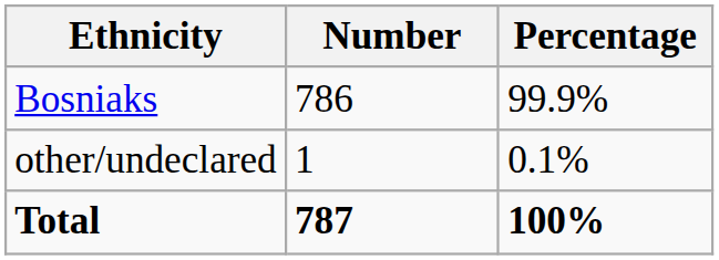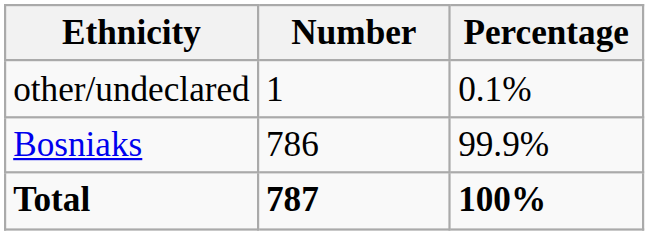 <table class="wikitable">
 <tr>
 <th width="100px">Ethnicity</th>
 <th width="80px">Number</th>
 <th width="80px">Percentage</th>
 </tr>
 <tr>
+<td>other/undeclared</td>
+<td>1</td>
+<td>0.1%</td>
+</tr>
+<tr>
 <td><a href='#'>Bosniaks</a></td>
 <td>786</td>
 <td>99.9%</td>
-</tr>
-<tr>
-<td>other/undeclared</td>
-<td>1</td>
-<td>0.1%</td>
 </tr>
 <tr>
 <td><strong>Total</strong></td>
 <td><strong>787</strong></td>
 <td><strong>100%</strong></td>
 </tr>
 </table>
